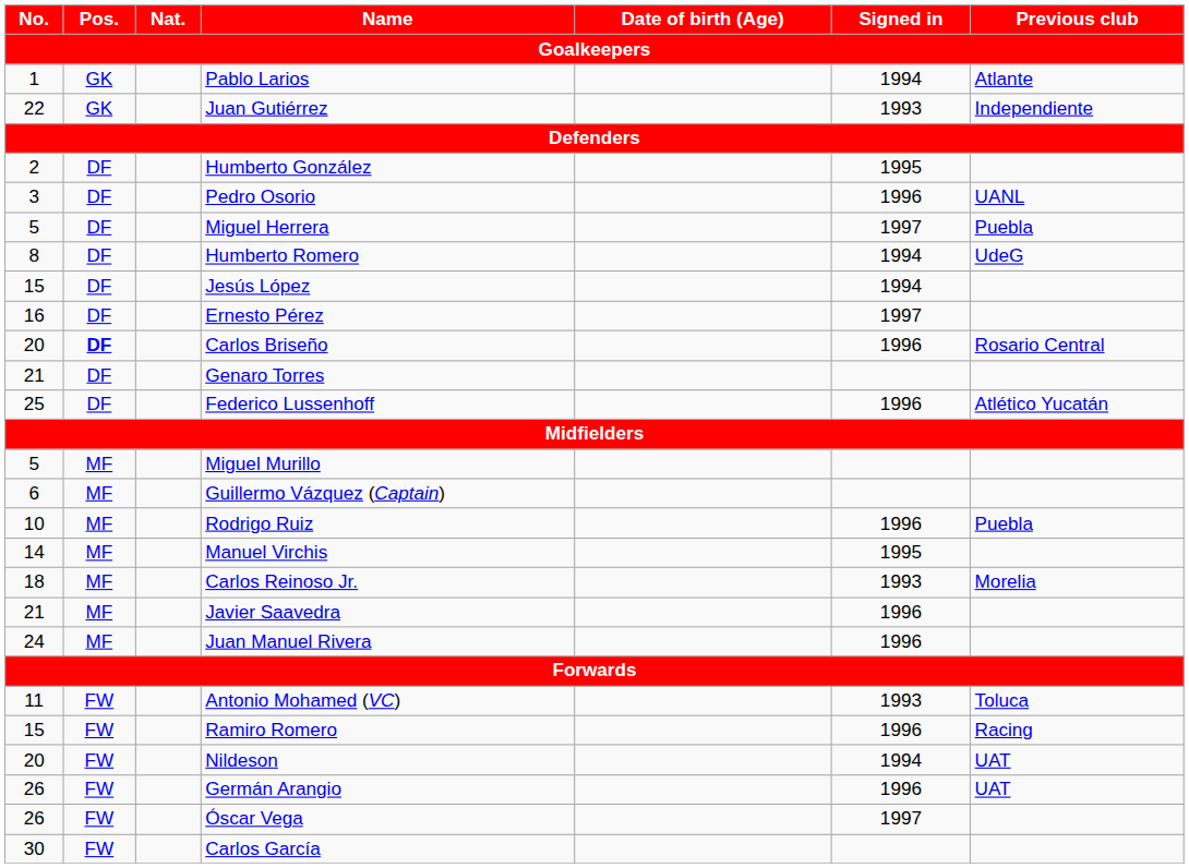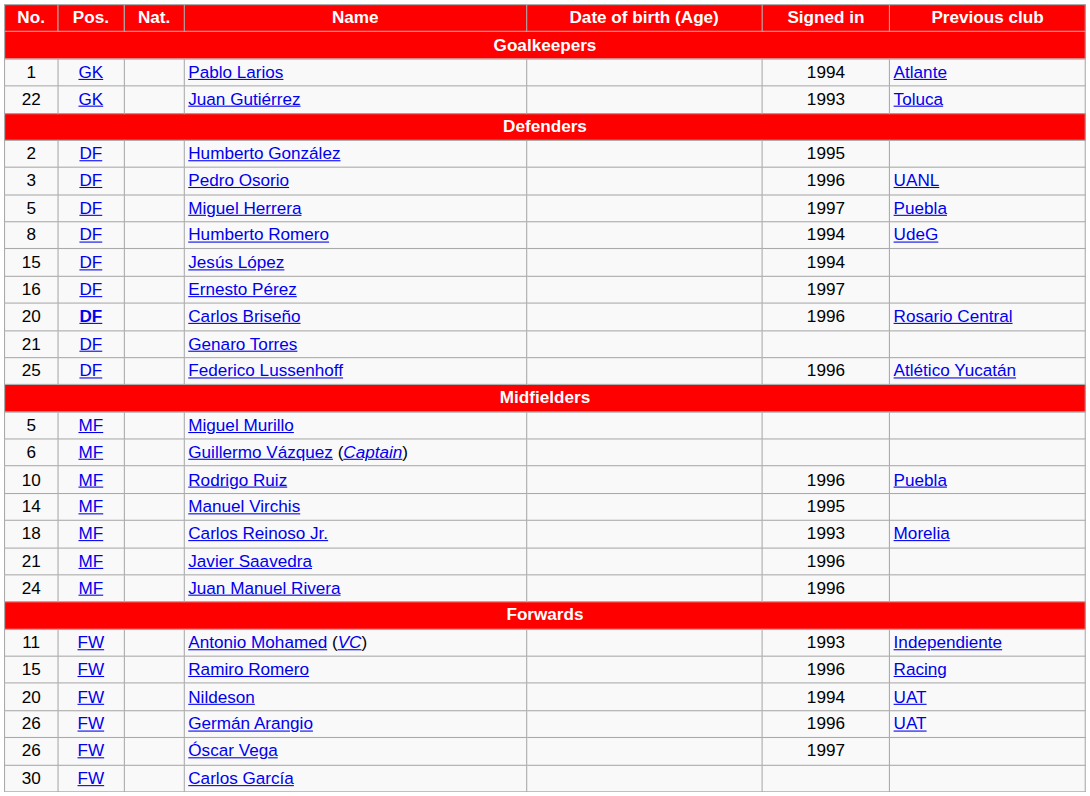 <table class="wikitable" style="text-align:center; font-size:100%;width:80%;">
 <tr>
 <th style="background:#FF0000; color:white; text-align:center;">No.</th>
 <th style="background:#FF0000; color:white; text-align:center;">Pos.</th>
 <th style="background:#FF0000; color:white; text-align:center;">Nat.</th>
 <th style="background:#FF0000; color:white; text-align:center;">Name</th>
 <th style="background:#FF0000; color:white; text-align:center;">Date of birth (Age)</th>
 <th style="background:#FF0000; color:white; text-align:center;">Signed in</th>
 <th style="background:#FF0000; color:white; text-align:center;">Previous club</th>
 </tr>
 <tr>
 <th colspan="7" style="background:#FF0000; color:white; text-align:center">Goalkeepers</th>
 </tr>
 <tr>
 <td>1</td>
 <td><a href='#'>GK</a></td>
 <td></td>
 <td align=left><a href='#'>Pablo Larios</a></td>
 <td></td>
 <td>1994</td>
 <td align=left> <a href='#'>Atlante</a></td>
 </tr>
 <tr>
 <td>22</td>
 <td><a href='#'>GK</a></td>
 <td></td>
 <td align=left><a href='#'>Juan Gutiérrez</a></td>
 <td></td>
 <td>1993</td>
-<td align=left> <a href='#'>Independiente</a></td>
+<td align=left> <a href='#'>Toluca</a></td>
 </tr>
 <tr>
 <th colspan="7" style="background:#FF0000; color:white; text-align:center">Defenders</th>
 </tr>
 <tr>
 <td>2</td>
 <td><a href='#'>DF</a></td>
 <td></td>
 <td align=left><a href='#'>Humberto González</a></td>
 <td></td>
 <td>1995</td>
 <td align=left></td>
 </tr>
 <tr>
 <td>3</td>
 <td><a href='#'>DF</a></td>
 <td></td>
 <td align=left><a href='#'>Pedro Osorio</a></td>
 <td></td>
 <td>1996</td>
 <td align=left> <a href='#'>UANL</a></td>
 </tr>
 <tr>
 <td>5</td>
 <td><a href='#'>DF</a></td>
 <td></td>
 <td align=left><a href='#'>Miguel Herrera</a></td>
 <td></td>
 <td>1997</td>
 <td align=left> <a href='#'>Puebla</a></td>
 </tr>
 <tr>
 <td>8</td>
 <td><a href='#'>DF</a></td>
 <td></td>
 <td align=left><a href='#'>Humberto Romero</a></td>
 <td></td>
 <td>1994</td>
 <td align=left> <a href='#'>UdeG</a></td>
 </tr>
 <tr>
 <td>15</td>
 <td><a href='#'>DF</a></td>
 <td></td>
 <td align=left><a href='#'>Jesús López</a></td>
 <td></td>
 <td>1994</td>
 <td align=left></td>
 </tr>
 <tr>
 <td>16</td>
 <td><a href='#'>DF</a></td>
 <td></td>
 <td align=left><a href='#'>Ernesto Pérez</a></td>
 <td></td>
 <td>1997</td>
 <td align=left></td>
 </tr>
 <tr>
 <td>20</td>
 <td><strong><a href='#'>DF</a></strong></td>
 <td></td>
 <td align=left><a href='#'>Carlos Briseño</a></td>
 <td></td>
 <td>1996</td>
 <td align=left> <a href='#'>Rosario Central</a></td>
 </tr>
 <tr>
 <td>21</td>
 <td><a href='#'>DF</a></td>
 <td></td>
 <td align=left><a href='#'>Genaro Torres</a></td>
 <td></td>
 <td></td>
 <td></td>
 </tr>
 <tr>
 <td>25</td>
 <td><a href='#'>DF</a></td>
 <td></td>
 <td align=left><a href='#'>Federico Lussenhoff</a></td>
 <td></td>
 <td>1996</td>
 <td align=left> <a href='#'>Atlético Yucatán</a></td>
 </tr>
 <tr>
 <th colspan="7" style="background:#FF0000; color:white; text-align:center">Midfielders</th>
 </tr>
 <tr>
 <td>5</td>
 <td><a href='#'>MF</a></td>
 <td></td>
 <td align=left><a href='#'>Miguel Murillo</a></td>
 <td></td>
 <td></td>
 <td></td>
 </tr>
 <tr>
 <td>6</td>
 <td><a href='#'>MF</a></td>
 <td></td>
 <td align=left><a href='#'>Guillermo Vázquez</a> (<em><a href='#'>Captain</a></em>)</td>
 <td></td>
 <td></td>
 <td></td>
 </tr>
 <tr>
 <td>10</td>
 <td><a href='#'>MF</a></td>
 <td></td>
 <td align=left><a href='#'>Rodrigo Ruiz</a></td>
 <td></td>
 <td>1996</td>
 <td align=left> <a href='#'>Puebla</a></td>
 </tr>
 <tr>
 <td>14</td>
 <td><a href='#'>MF</a></td>
 <td></td>
 <td align=left><a href='#'>Manuel Virchis</a></td>
 <td></td>
 <td>1995</td>
 <td></td>
 </tr>
 <tr>
 <td>18</td>
 <td><a href='#'>MF</a></td>
 <td></td>
 <td align=left><a href='#'>Carlos Reinoso Jr.</a></td>
 <td></td>
 <td>1993</td>
 <td align=left> <a href='#'>Morelia</a></td>
 </tr>
 <tr>
 <td>21</td>
 <td><a href='#'>MF</a></td>
 <td></td>
 <td align=left><a href='#'>Javier Saavedra</a></td>
 <td></td>
 <td>1996</td>
 <td></td>
 </tr>
 <tr>
 <td>24</td>
 <td><a href='#'>MF</a></td>
 <td></td>
 <td align=left><a href='#'>Juan Manuel Rivera</a></td>
 <td></td>
 <td>1996</td>
 <td></td>
 </tr>
 <tr>
 <th colspan="7" style="background:#FF0000; color:white; text-align:center">Forwards</th>
 </tr>
 <tr>
 <td>11</td>
 <td><a href='#'>FW</a></td>
 <td></td>
 <td align=left><a href='#'>Antonio Mohamed</a> (<em><a href='#'>VC</a></em>)</td>
 <td></td>
 <td>1993</td>
-<td align=left> <a href='#'>Toluca</a></td>
+<td align=left> <a href='#'>Independiente</a></td>
 </tr>
 <tr>
 <td>15</td>
 <td><a href='#'>FW</a></td>
 <td></td>
 <td align=left><a href='#'>Ramiro Romero</a></td>
 <td></td>
 <td>1996</td>
 <td align=left> <a href='#'>Racing</a></td>
 </tr>
 <tr>
 <td>20</td>
 <td><a href='#'>FW</a></td>
 <td></td>
 <td align=left><a href='#'>Nildeson</a></td>
 <td></td>
 <td>1994</td>
 <td align=left> <a href='#'>UAT</a></td>
 </tr>
 <tr>
 <td>26</td>
 <td><a href='#'>FW</a></td>
 <td></td>
 <td align=left><a href='#'>Germán Arangio</a></td>
 <td></td>
 <td>1996</td>
 <td align=left> <a href='#'>UAT</a></td>
 </tr>
 <tr>
 <td>26</td>
 <td><a href='#'>FW</a></td>
 <td></td>
 <td align=left><a href='#'>Óscar Vega</a></td>
 <td></td>
 <td>1997 </td>
 <td></td>
 </tr>
 <tr>
 <td>30</td>
 <td><a href='#'>FW</a></td>
 <td></td>
 <td align=left><a href='#'>Carlos García</a></td>
 <td></td>
 <td></td>
 <td></td>
 </tr>
 <tr>
 </tr>
 </table>
